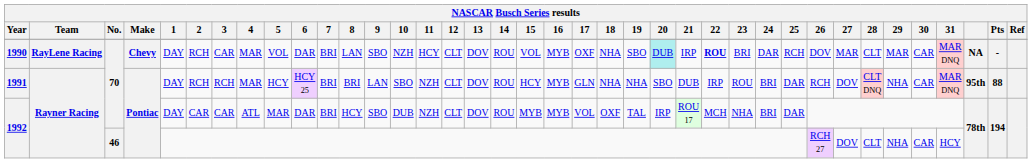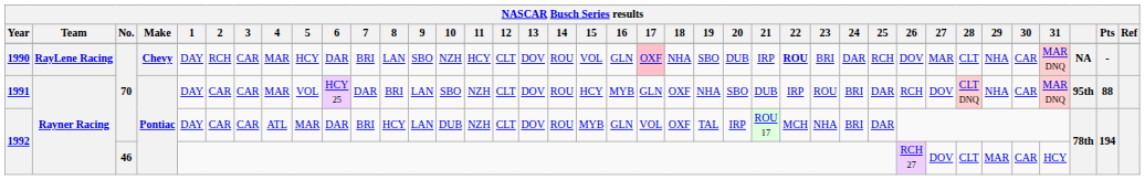 <table class="wikitable" style="text-align:center; font-size:75%">
 <tr>
 <th colspan=42><a href='#'>NASCAR</a> <a href='#'>Busch Series</a> results</th>
 </tr>
 <tr>
 <th>Year</th>
 <th>Team</th>
 <th>No.</th>
 <th>Make</th>
 <th>1</th>
 <th>2</th>
 <th>3</th>
 <th>4</th>
 <th>5</th>
 <th>6</th>
 <th>7</th>
 <th>8</th>
 <th>9</th>
 <th>10</th>
 <th>11</th>
 <th>12</th>
 <th>13</th>
 <th>14</th>
 <th>15</th>
 <th>16</th>
 <th>17</th>
 <th>18</th>
 <th>19</th>
 <th>20</th>
 <th>21</th>
 <th>22</th>
 <th>23</th>
 <th>24</th>
 <th>25</th>
 <th>26</th>
 <th>27</th>
 <th>28</th>
 <th>29</th>
 <th>30</th>
 <th>31</th>
 <th></th>
 <th>Pts</th>
 <th>Ref</th>
 </tr>
 <tr>
 </tr>
 <tr>
 <th><a href='#'>1990</a></th>
 <th><a href='#'>RayLene Racing</a></th>
 <th rowspan=3>70</th>
 <th><a href='#'>Chevy</a></th>
 <td><a href='#'>DAY</a></td>
 <td><a href='#'>RCH</a></td>
 <td><a href='#'>CAR</a></td>
 <td><a href='#'>MAR</a></td>
-<td><a href='#'>VOL</a></td>
+<td><a href='#'>HCY</a></td>
 <td><a href='#'>DAR</a></td>
 <td><a href='#'>BRI</a></td>
 <td><a href='#'>LAN</a></td>
 <td><a href='#'>SBO</a></td>
 <td><a href='#'>NZH</a></td>
 <td><a href='#'>HCY</a></td>
 <td><a href='#'>CLT</a></td>
 <td><a href='#'>DOV</a></td>
 <td><a href='#'>ROU</a></td>
 <td><a href='#'>VOL</a></td>
-<td><a href='#'>MYB</a></td>
-<td><a href='#'>OXF</a></td>
+<td><a href='#'>GLN</a></td>
+<td style="background: pink;"><a href='#'>OXF</a></td>
 <td><a href='#'>NHA</a></td>
 <td><a href='#'>SBO</a></td>
-<td style="background: paleturquoise;"><a href='#'>DUB</a></td>
+<td><a href='#'>DUB</a></td>
 <td><a href='#'>IRP</a></td>
 <td><strong><a href='#'>ROU</a></strong></td>
 <td><a href='#'>BRI</a></td>
 <td><a href='#'>DAR</a></td>
 <td><a href='#'>RCH</a></td>
 <td><a href='#'>DOV</a></td>
 <td><a href='#'>MAR</a></td>
 <td><a href='#'>CLT</a></td>
-<td><a href='#'>MAR</a></td>
+<td><a href='#'>NHA</a></td>
 <td><a href='#'>CAR</a></td>
 <td style="background:#FFCFCF;"><a href='#'>MAR</a><br><small>DNQ</small></td>
 <th>NA</th>
 <th>-</th>
 <th></th>
 </tr>
 <tr>
 <th><a href='#'>1991</a></th>
 <th rowspan=3><a href='#'>Rayner Racing</a></th>
 <th rowspan=3><a href='#'>Pontiac</a></th>
 <td><a href='#'>DAY</a></td>
-<td><a href='#'>RCH</a></td>
-<td><a href='#'>RCH</a></td>
+<td><a href='#'>CAR</a></td>
+<td><a href='#'>CAR</a></td>
 <td><a href='#'>MAR</a></td>
-<td><a href='#'>HCY</a></td>
+<td><a href='#'>VOL</a></td>
 <td style="background:#EFCFFF;"><a href='#'>HCY</a><br><small>25</small></td>
-<td><a href='#'>BRI</a></td>
+<td><a href='#'>DAR</a></td>
 <td><a href='#'>BRI</a></td>
 <td><a href='#'>LAN</a></td>
 <td><a href='#'>SBO</a></td>
 <td><a href='#'>NZH</a></td>
 <td><a href='#'>CLT</a></td>
 <td><a href='#'>DOV</a></td>
 <td><a href='#'>ROU</a></td>
 <td><a href='#'>HCY</a></td>
 <td><a href='#'>MYB</a></td>
 <td><a href='#'>GLN</a></td>
-<td><a href='#'>NHA</a></td>
+<td><a href='#'>OXF</a></td>
 <td><a href='#'>NHA</a></td>
 <td><a href='#'>SBO</a></td>
 <td><a href='#'>DUB</a></td>
 <td><a href='#'>IRP</a></td>
 <td><a href='#'>ROU</a></td>
 <td><a href='#'>BRI</a></td>
 <td><a href='#'>DAR</a></td>
 <td><a href='#'>RCH</a></td>
 <td><a href='#'>DOV</a></td>
 <td style="background:#FFCFCF;"><a href='#'>CLT</a><br><small>DNQ</small></td>
 <td><a href='#'>NHA</a></td>
 <td><a href='#'>CAR</a></td>
 <td style="background:#FFCFCF;"><a href='#'>MAR</a><br><small>DNQ</small></td>
 <th>95th</th>
 <th>88</th>
 <th></th>
 </tr>
 <tr>
 <th rowspan=2><a href='#'>1992</a></th>
 <td><a href='#'>DAY</a></td>
 <td><a href='#'>CAR</a></td>
 <td><a href='#'>CAR</a></td>
 <td><a href='#'>ATL</a></td>
 <td><a href='#'>MAR</a></td>
 <td><a href='#'>DAR</a></td>
 <td><a href='#'>BRI</a></td>
 <td><a href='#'>HCY</a></td>
-<td><a href='#'>SBO</a></td>
+<td><a href='#'>LAN</a></td>
 <td><a href='#'>DUB</a></td>
 <td><a href='#'>NZH</a></td>
 <td><a href='#'>CLT</a></td>
 <td><a href='#'>DOV</a></td>
 <td><a href='#'>ROU</a></td>
 <td><a href='#'>MYB</a></td>
-<td><a href='#'>MYB</a></td>
+<td><a href='#'>GLN</a></td>
 <td><a href='#'>VOL</a></td>
 <td><a href='#'>OXF</a></td>
 <td><a href='#'>TAL</a></td>
 <td><a href='#'>IRP</a></td>
 <td style="background:#DFFFDF;"><a href='#'>ROU</a><br><small>17</small></td>
 <td><a href='#'>MCH</a></td>
 <td><a href='#'>NHA</a></td>
 <td><a href='#'>BRI</a></td>
 <td><a href='#'>DAR</a></td>
 <td colspan=6></td>
 <th rowspan=2>78th</th>
 <th rowspan=2>194</th>
 <th rowspan=2></th>
 </tr>
 <tr>
 <th>46</th>
 <td colspan=25></td>
 <td style="background:#EFCFFF;"><a href='#'>RCH</a><br><small>27</small></td>
 <td><a href='#'>DOV</a></td>
 <td><a href='#'>CLT</a></td>
-<td><a href='#'>NHA</a></td>
+<td><a href='#'>MAR</a></td>
 <td><a href='#'>CAR</a></td>
 <td><a href='#'>HCY</a></td>
 </tr>
 </table>
